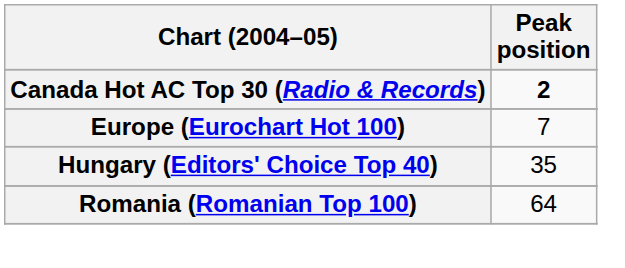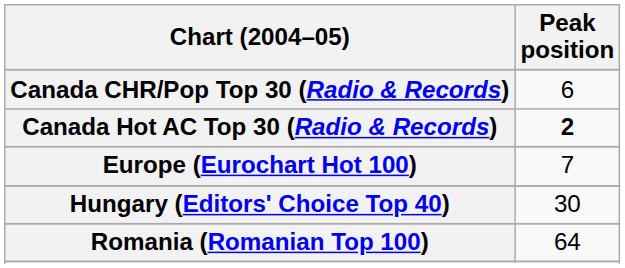 <table class="wikitable sortable plainrowheaders" style="text-align:center">
 <tr>
 <th>Chart (2004–05)</th>
 <th>Peak<br>position</th>
 </tr>
 <tr>
 </tr>
 <tr>
 </tr>
 <tr>
 </tr>
 <tr>
+</tr>
+<tr>
+<th scope="row">Canada CHR/Pop Top 30 (<em><a href='#'>Radio & Records</a></em>)</th>
+<td>6</td>
 </tr>
 <tr>
 <th scope="row">Canada Hot AC Top 30 (<em><a href='#'>Radio & Records</a></em>)</th>
 <td><strong>2</strong></td>
 </tr>
 <tr>
 </tr>
 <tr>
 </tr>
 <tr>
 <th scope="row">Europe (<a href='#'>Eurochart Hot 100</a>)</th>
 <td>7</td>
 </tr>
 <tr>
 </tr>
 <tr>
 <th scope="row">Hungary (<a href='#'>Editors' Choice Top 40</a>)</th>
-<td>35</td>
+<td>30</td>
 </tr>
 <tr>
 </tr>
 <tr>
 </tr>
 <tr>
 </tr>
 <tr>
 </tr>
 <tr>
 </tr>
 <tr>
 </tr>
 <tr>
 <th scope="row">Romania (<a href='#'>Romanian Top 100</a>)</th>
 <td>64</td>
 </tr>
 <tr>
 </tr>
 <tr>
 </tr>
 <tr>
 </tr>
 <tr>
 </tr>
 <tr>
 </tr>
 <tr>
 </tr>
 <tr>
 </tr>
 <tr>
 </tr>
 </table>
